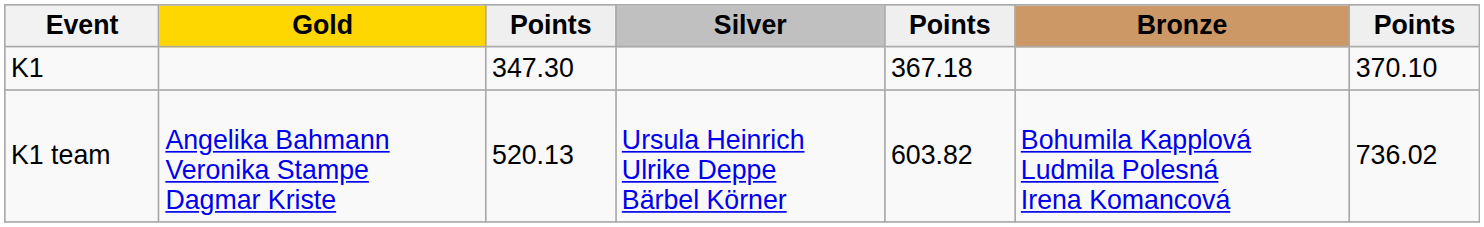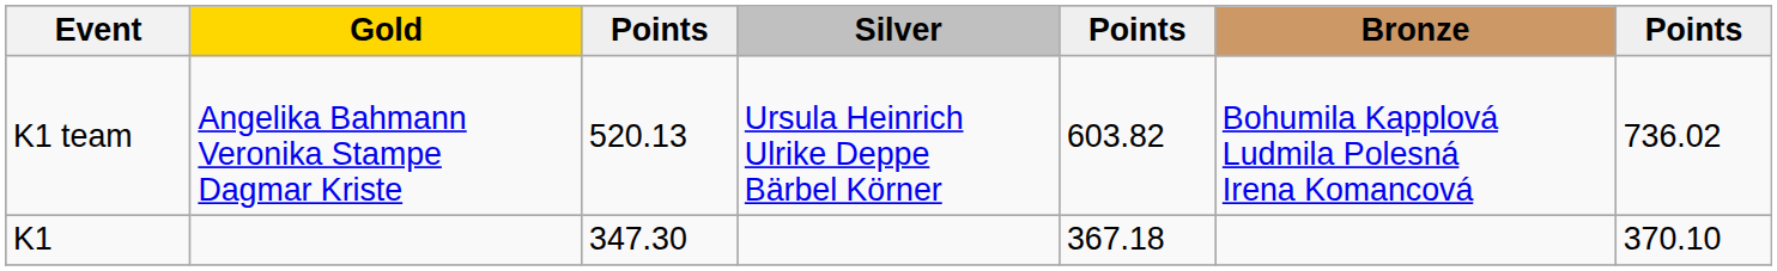 <table class="wikitable" width=100%>
 <tr>
 <th>Event</th>
 <td align=center bgcolor="gold"><strong>Gold</strong></td>
 <td align=center bgcolor="EFEFEF"><strong>Points</strong></td>
 <td align=center bgcolor="silver"><strong>Silver</strong></td>
 <td align=center bgcolor="EFEFEF"><strong>Points</strong></td>
 <td align=center bgcolor="CC9966"><strong>Bronze</strong></td>
 <td align=center bgcolor="EFEFEF"><strong>Points</strong></td>
 </tr>
 <tr>
+<td>K1 team</td>
+<td><br><a href='#'>Angelika Bahmann</a><br><a href='#'>Veronika Stampe</a><br><a href='#'>Dagmar Kriste</a></td>
+<td>520.13</td>
+<td><br><a href='#'>Ursula Heinrich</a><br><a href='#'>Ulrike Deppe</a><br><a href='#'>Bärbel Körner</a></td>
+<td>603.82</td>
+<td><br><a href='#'>Bohumila Kapplová</a><br><a href='#'>Ludmila Polesná</a><br><a href='#'>Irena Komancová</a></td>
+<td>736.02</td>
+</tr>
+<tr>
 <td>K1</td>
 <td></td>
 <td>347.30</td>
 <td></td>
 <td>367.18</td>
 <td></td>
 <td>370.10</td>
 </tr>
-<tr>
-<td>K1 team</td>
-<td><br><a href='#'>Angelika Bahmann</a><br><a href='#'>Veronika Stampe</a><br><a href='#'>Dagmar Kriste</a></td>
-<td>520.13</td>
-<td><br><a href='#'>Ursula Heinrich</a><br><a href='#'>Ulrike Deppe</a><br><a href='#'>Bärbel Körner</a></td>
-<td>603.82</td>
-<td><br><a href='#'>Bohumila Kapplová</a><br><a href='#'>Ludmila Polesná</a><br><a href='#'>Irena Komancová</a></td>
-<td>736.02</td>
-</tr>
 </table>
